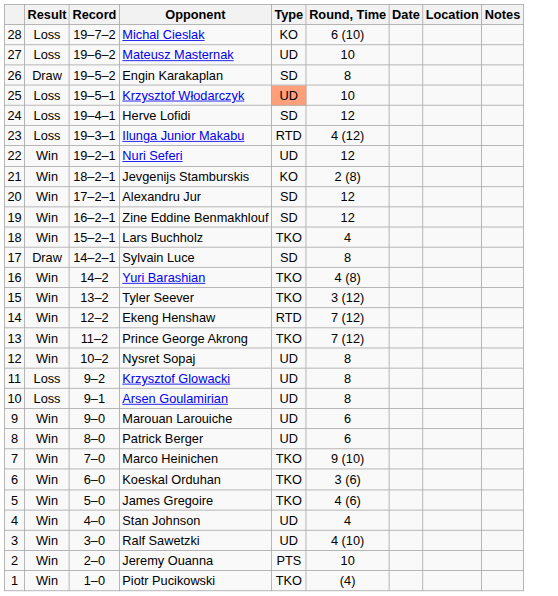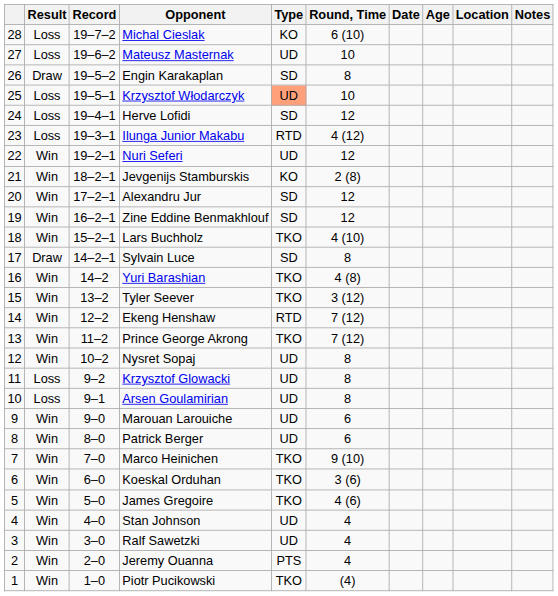 <table class="wikitable" style="text-align:center; font-size:95%">
 <tr>
 <th></th>
 <th>Result</th>
 <th>Record</th>
 <th>Opponent</th>
 <th>Type</th>
 <th>Round, Time</th>
 <th>Date</th>
+<th>Age</th>
 <th>Location</th>
 <th>Notes</th>
 </tr>
 <tr>
 <td>28</td>
 <td>Loss</td>
 <td>19–7–2</td>
 <td align=left><a href='#'>Michal Cieslak</a></td>
 <td>KO</td>
 <td>6 (10) </td>
 <td align=left></td>
+<td></td>
 <td align=left></td>
 <td></td>
 </tr>
 <tr>
 <td>27</td>
 <td>Loss</td>
 <td>19–6–2</td>
 <td align=left><a href='#'>Mateusz Masternak</a></td>
 <td>UD</td>
 <td>10</td>
 <td align=left></td>
+<td></td>
 <td align=left></td>
 <td></td>
 </tr>
 <tr>
 <td>26</td>
 <td>Draw</td>
 <td>19–5–2</td>
 <td align=left>Engin Karakaplan</td>
 <td>SD</td>
 <td>8</td>
 <td align=left></td>
+<td></td>
 <td align=left></td>
 <td></td>
 </tr>
 <tr>
 <td>25</td>
 <td>Loss</td>
 <td>19–5–1</td>
 <td align=left><a href='#'>Krzysztof Włodarczyk</a></td>
 <td style="background: lightsalmon;">UD</td>
 <td>10</td>
 <td align=left></td>
+<td></td>
 <td align=left></td>
 <td></td>
 </tr>
 <tr>
 <td>24</td>
 <td>Loss</td>
 <td>19–4–1</td>
 <td align=left>Herve Lofidi</td>
 <td>SD</td>
 <td>12</td>
 <td align=left></td>
+<td></td>
 <td align=left></td>
 <td align=left></td>
 </tr>
 <tr>
 <td>23</td>
 <td>Loss</td>
 <td>19–3–1</td>
 <td align=left><a href='#'>Ilunga Junior Makabu</a></td>
 <td>RTD</td>
 <td>4 (12) </td>
 <td align=left></td>
+<td></td>
 <td align=left></td>
 <td align=left></td>
 </tr>
 <tr>
 <td>22</td>
 <td>Win</td>
 <td>19–2–1</td>
 <td align=left><a href='#'>Nuri Seferi</a></td>
 <td>UD</td>
 <td>12</td>
 <td align=left></td>
+<td></td>
 <td align=left></td>
 <td align=left></td>
 </tr>
 <tr>
 <td>21</td>
 <td>Win</td>
 <td>18–2–1</td>
 <td align=left>Jevgenijs Stamburskis</td>
 <td>KO</td>
 <td>2 (8) </td>
 <td align=left></td>
+<td></td>
 <td align=left></td>
 <td></td>
 </tr>
 <tr>
 <td>20</td>
 <td>Win</td>
 <td>17–2–1</td>
 <td align=left>Alexandru Jur</td>
 <td>SD</td>
 <td>12</td>
 <td align=left></td>
+<td></td>
 <td align=left></td>
 <td align=left></td>
 </tr>
 <tr>
 <td>19</td>
 <td>Win</td>
 <td>16–2–1</td>
 <td align=left>Zine Eddine Benmakhlouf</td>
 <td>SD</td>
 <td>12</td>
 <td align=left></td>
+<td></td>
 <td align=left></td>
 <td align=left></td>
 </tr>
 <tr>
 <td>18</td>
 <td>Win</td>
 <td>15–2–1</td>
 <td align=left>Lars Buchholz</td>
 <td>TKO</td>
-<td>4</td>
+<td>4 (10) </td>
 <td align=left></td>
+<td></td>
 <td align=left></td>
 <td align=left></td>
 </tr>
 <tr>
 <td>17</td>
 <td>Draw</td>
 <td>14–2–1</td>
 <td align=left>Sylvain Luce</td>
 <td>SD</td>
 <td>8</td>
 <td align=left></td>
+<td></td>
 <td align=left></td>
 <td></td>
 </tr>
 <tr>
 <td>16</td>
 <td>Win</td>
 <td>14–2</td>
 <td align=left><a href='#'>Yuri Barashian</a></td>
 <td>TKO</td>
 <td>4 (8) </td>
 <td align=left></td>
+<td></td>
 <td align=left></td>
 <td></td>
 </tr>
 <tr>
 <td>15</td>
 <td>Win</td>
 <td>13–2</td>
 <td align=left>Tyler Seever</td>
 <td>TKO</td>
 <td>3 (12) </td>
 <td align=left></td>
+<td></td>
 <td align=left></td>
 <td align=left></td>
 </tr>
 <tr>
 <td>14</td>
 <td>Win</td>
 <td>12–2</td>
 <td align=left>Ekeng Henshaw</td>
 <td>RTD</td>
 <td>7 (12) </td>
 <td align=left></td>
+<td></td>
 <td align=left></td>
 <td align=left></td>
 </tr>
 <tr>
 <td>13</td>
 <td>Win</td>
 <td>11–2</td>
 <td align=left>Prince George Akrong</td>
 <td>TKO</td>
 <td>7 (12) </td>
 <td align=left></td>
+<td></td>
 <td align=left></td>
 <td align=left></td>
 </tr>
 <tr>
 <td>12</td>
 <td>Win</td>
 <td>10–2</td>
 <td align=left>Nysret Sopaj</td>
 <td>UD</td>
 <td>8</td>
 <td align=left></td>
+<td></td>
 <td align=left></td>
 <td align=left></td>
 </tr>
 <tr>
 <td>11</td>
 <td>Loss</td>
 <td>9–2</td>
 <td align=left><a href='#'>Krzysztof Glowacki</a></td>
 <td>UD</td>
 <td>8</td>
 <td align=left></td>
+<td></td>
 <td align=left></td>
 <td></td>
 </tr>
 <tr>
 <td>10</td>
 <td>Loss</td>
 <td>9–1</td>
 <td align=left><a href='#'>Arsen Goulamirian</a></td>
 <td>UD</td>
 <td>8</td>
 <td align=left></td>
+<td></td>
 <td align=left></td>
 <td></td>
 </tr>
 <tr>
 <td>9</td>
 <td>Win</td>
 <td>9–0</td>
 <td align=left>Marouan Larouiche</td>
 <td>UD</td>
 <td>6</td>
 <td align=left></td>
+<td></td>
 <td align=left></td>
 <td></td>
 </tr>
 <tr>
 <td>8</td>
 <td>Win</td>
 <td>8–0</td>
 <td align=left>Patrick Berger</td>
 <td>UD</td>
 <td>6</td>
 <td align=left></td>
+<td></td>
 <td align=left></td>
 <td></td>
 </tr>
 <tr>
 <td>7</td>
 <td>Win</td>
 <td>7–0</td>
 <td align=left>Marco Heinichen</td>
 <td>TKO</td>
 <td>9 (10) </td>
 <td align=left></td>
+<td></td>
 <td align=left></td>
 <td align=left></td>
 </tr>
 <tr>
 <td>6</td>
 <td>Win</td>
 <td>6–0</td>
 <td align=left>Koeskal Orduhan</td>
 <td>TKO</td>
 <td>3 (6)<br></td>
 <td align=left></td>
+<td></td>
 <td align=left></td>
 <td></td>
 </tr>
 <tr>
 <td>5</td>
 <td>Win</td>
 <td>5–0</td>
 <td align=left>James Gregoire</td>
 <td>TKO</td>
 <td>4 (6)<br></td>
 <td align=left></td>
+<td></td>
 <td align=left></td>
 <td align=left></td>
 </tr>
 <tr>
 <td>4</td>
 <td>Win</td>
 <td>4–0</td>
 <td align=left>Stan Johnson</td>
 <td>UD</td>
 <td>4</td>
 <td align=left></td>
+<td></td>
 <td align=left></td>
 <td></td>
 </tr>
 <tr>
 <td>3</td>
 <td>Win</td>
 <td>3–0</td>
 <td align=left>Ralf Sawetzki</td>
 <td>UD</td>
-<td>4 (10) </td>
+<td>4</td>
 <td align=left></td>
+<td></td>
 <td align=left></td>
 <td></td>
 </tr>
 <tr>
 <td>2</td>
 <td>Win</td>
 <td>2–0</td>
 <td align=left>Jeremy Ouanna</td>
 <td>PTS</td>
-<td>10</td>
+<td>4</td>
 <td align=left></td>
+<td></td>
 <td align=left></td>
 <td></td>
 </tr>
 <tr>
 <td>1</td>
 <td>Win</td>
 <td>1–0</td>
 <td align=left>Piotr Pucikowski</td>
 <td>TKO</td>
 <td>(4)<br></td>
 <td align=left></td>
+<td></td>
 <td align=left></td>
 <td></td>
 </tr>
 </table>
